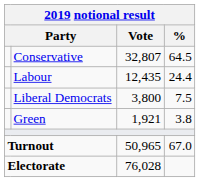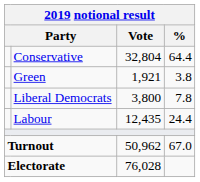 <table class="wikitable">
 <tr>
 <th colspan="4"><a href='#'>2019</a> <a href='#'>notional result</a></th>
 </tr>
 <tr>
 <th bgcolor="#DDDDFF" width="130px" colspan="2">Party</th>
 <th bgcolor="#DDDDFF" width="50px">Vote</th>
 <th bgcolor="#DDDDFF" width="30px">%</th>
 </tr>
 <tr>
 <td></td>
 <td><a href='#'>Conservative</a></td>
-<td align=right>32,807</td>
-<td align=right>64.5</td>
+<td align=right>32,804</td>
+<td align=right>64.4</td>
+</tr>
+<tr>
+<td></td>
+<td><a href='#'>Green</a></td>
+<td align=right>1,921</td>
+<td align=right>3.8</td>
+</tr>
+<tr>
+<td></td>
+<td><a href='#'>Liberal Democrats</a></td>
+<td align=right>3,800</td>
+<td align=right>7.8</td>
 </tr>
 <tr>
 <td></td>
 <td><a href='#'>Labour</a></td>
 <td align=right>12,435</td>
 <td align=right>24.4</td>
 </tr>
 <tr>
-<td></td>
-<td><a href='#'>Liberal Democrats</a></td>
-<td align=right>3,800</td>
-<td align=right>7.5</td>
-</tr>
-<tr>
-<td></td>
-<td><a href='#'>Green</a></td>
-<td align=right>1,921</td>
-<td align=right>3.8</td>
-</tr>
-<tr>
 <td colspan="4" bgcolor="#EAECF0"></td>
 </tr>
 <tr>
 <td colspan="2"><strong>Turnout</strong></td>
-<td align=right>50,965</td>
+<td align=right>50,962</td>
 <td align=right>67.0</td>
 </tr>
 <tr>
 <td colspan="2"><strong>Electorate</strong></td>
 <td align=right>76,028</td>
 </tr>
 </table>
